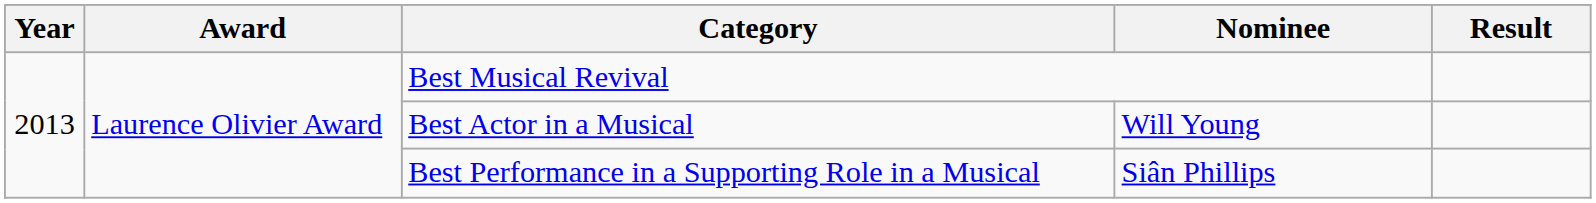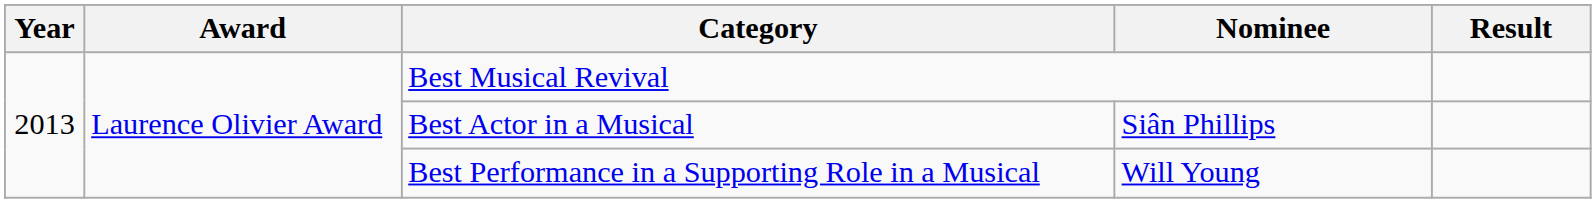 <table class="wikitable" style="width:95%;">
 <tr>
 <th style="width:5%;">Year</th>
 <th style="width:20%;">Award</th>
 <th style="width:45%;">Category</th>
 <th style="width:20%;">Nominee</th>
 <th style="width:10%;">Result</th>
 </tr>
 <tr>
 <td rowspan="3" style="text-align:center;">2013</td>
 <td rowspan="3"><a href='#'>Laurence Olivier Award</a></td>
 <td colspan="2"><a href='#'>Best Musical Revival</a></td>
 <td></td>
 </tr>
 <tr>
 <td><a href='#'>Best Actor in a Musical</a></td>
-<td><a href='#'>Will Young</a></td>
+<td><a href='#'>Siân Phillips</a></td>
 <td></td>
 </tr>
 <tr>
 <td><a href='#'>Best Performance in a Supporting Role in a Musical</a></td>
-<td><a href='#'>Siân Phillips</a></td>
+<td><a href='#'>Will Young</a></td>
 <td></td>
 </tr>
 </table>
